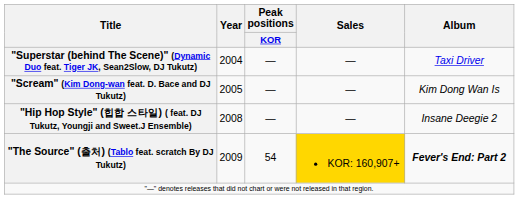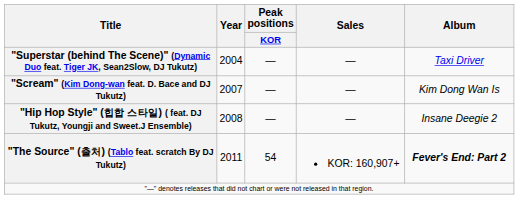 <table class="wikitable plainrowheaders" style="text-align:center;">
 <tr>
 <th rowspan=2 style="width:20em;">Title</th>
 <th rowspan=2 style="width:2em;">Year</th>
 <th scope="col" colspan="1">Peak positions</th>
 <th rowspan=2 style="width:10em;">Sales</th>
 <th rowspan=2 style="width:10em;">Album</th>
 </tr>
 <tr>
 <th style="width:3.5em;font-size:90%"><a href='#'>KOR</a><br></th>
 </tr>
 <tr>
 <th scope="row">"Superstar (behind The Scene)" <small>(<a href='#'>Dynamic Duo</a> feat. <a href='#'>Tiger JK</a>, Sean2Slow, DJ Tukutz)</small></th>
 <td>2004</td>
 <td>—</td>
 <td>—</td>
 <td><em><a href='#'>Taxi Driver</a></em></td>
 </tr>
 <tr>
 <th scope="row">"Scream" <small>(<a href='#'>Kim Dong-wan</a> feat. D. Bace and DJ Tukutz)</small></th>
-<td>2005</td>
+<td>2007</td>
 <td>—</td>
 <td>—</td>
 <td><em>Kim Dong Wan Is</em></td>
 </tr>
 <tr>
 <th scope="row">"Hip Hop Style" (힙합 스타일) <small>( feat. DJ Tukutz, Youngji and Sweet.J Ensemble)</small></th>
 <td>2008</td>
 <td>—</td>
 <td>—</td>
 <td><em>Insane Deegie 2</em></td>
 </tr>
 <tr>
 <th scope="row">"The Source" (출처) <small>(<a href='#'>Tablo</a> feat. scratch By DJ Tukutz)</small></th>
-<td>2009</td>
+<td>2011</td>
 <td>54</td>
-<td style="background: gold;"><br><ul><li>KOR: 160,907+</li></ul></td>
+<td><br><ul><li>KOR: 160,907+</li></ul></td>
 <td><strong><em>Fever's End: Part 2</em></strong></td>
 </tr>
 <tr>
 <td colspan="14" style="text-align:center; font-size:8pt;">"—" denotes releases that did not chart or were not released in that region.</td>
 </tr>
 </table>
